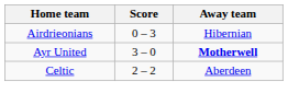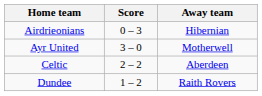 <table class="wikitable" style="text-align: center">
 <tr>
 <th width=140>Home team</th>
 <th width=70>Score</th>
 <th width=140>Away team</th>
 </tr>
 <tr>
 <td><a href='#'>Airdrieonians</a></td>
 <td>0 – 3</td>
 <td><a href='#'>Hibernian</a></td>
 </tr>
 <tr>
 <td><a href='#'>Ayr United</a></td>
 <td>3 – 0</td>
-<td><strong><a href='#'>Motherwell</a></strong></td>
+<td><a href='#'>Motherwell</a></td>
 </tr>
 <tr>
 <td><a href='#'>Celtic</a></td>
 <td>2 – 2</td>
 <td><a href='#'>Aberdeen</a></td>
 </tr>
+<tr>
+<td><a href='#'>Dundee</a></td>
+<td>1 – 2</td>
+<td><a href='#'>Raith Rovers</a></td>
+</tr>
 </table>
